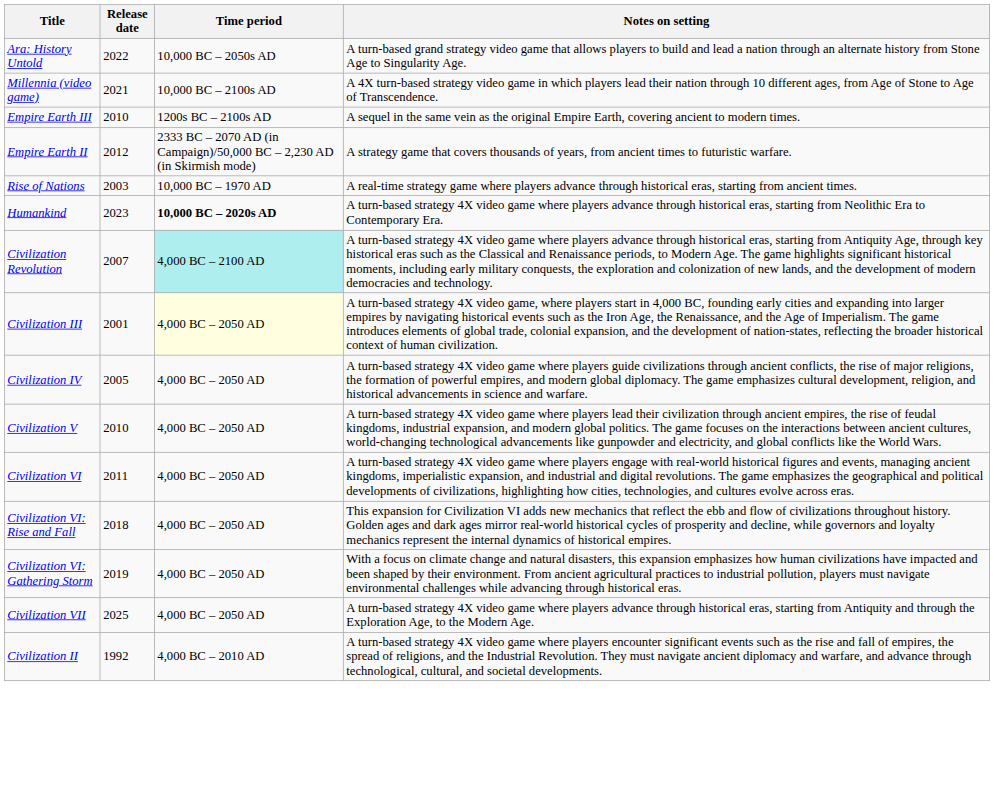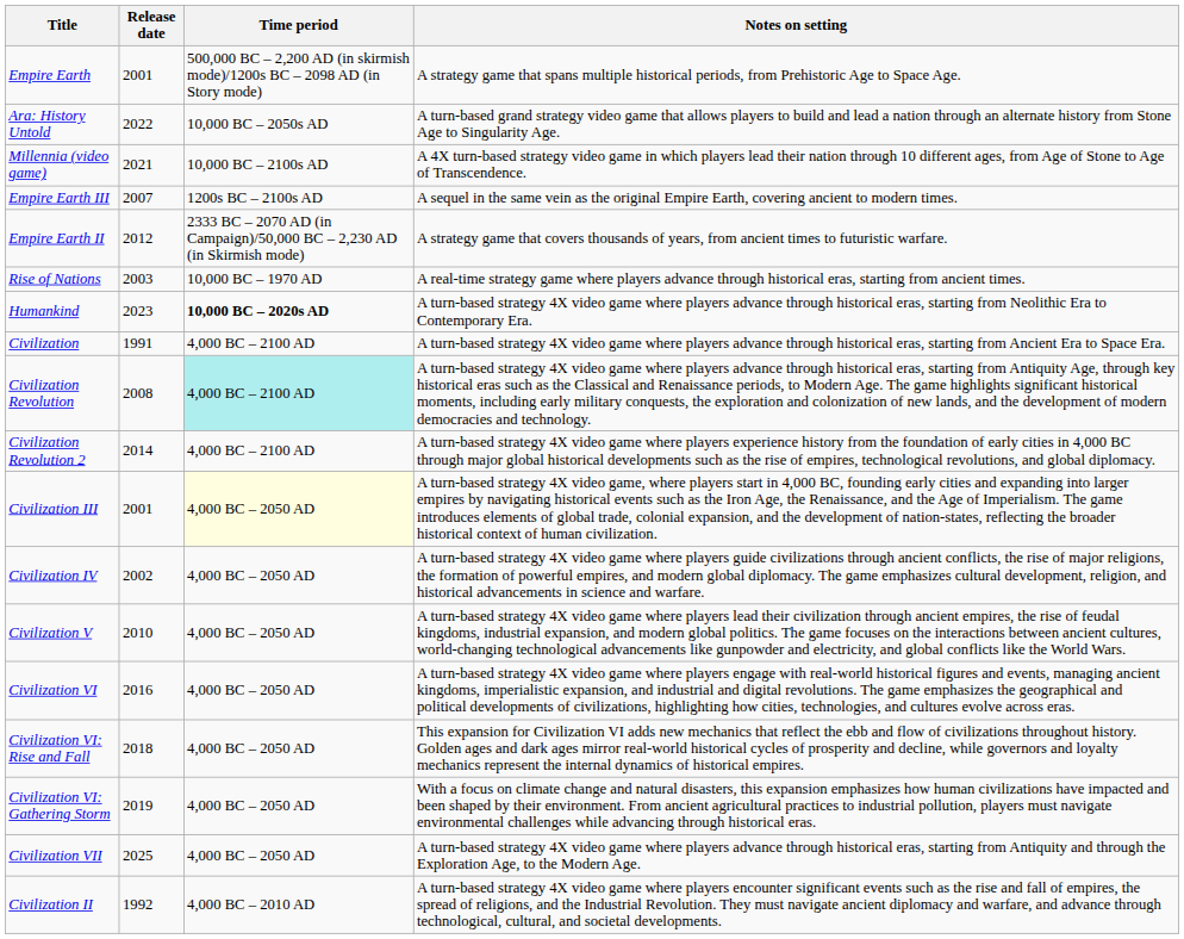 <table class="wikitable sortable">
 <tr>
 <th scope="col">Title</th>
 <th scope="col">Release date</th>
 <th scope="col">Time period</th>
 <th scope="col" class="unsortable">Notes on setting</th>
+</tr>
+<tr>
+<td><em><a href='#'>Empire Earth</a></em></td>
+<td>2001</td>
+<td>500,000 BC – 2,200 AD (in skirmish mode)/1200s BC – 2098 AD (in Story mode)</td>
+<td>A strategy game that spans multiple historical periods, from Prehistoric Age to Space Age.</td>
 </tr>
 <tr>
 <td><em><a href='#'>Ara: History Untold</a></em></td>
 <td>2022</td>
 <td>10,000 BC – 2050s AD</td>
 <td>A turn-based grand strategy video game that allows players to build and lead a nation through an alternate history from Stone Age to Singularity Age.</td>
 </tr>
 <tr>
 <td><em><a href='#'>Millennia (video game)</a></em></td>
 <td>2021</td>
 <td>10,000 BC – 2100s AD</td>
 <td>A 4X turn-based strategy video game in which players lead their nation through 10 different ages, from Age of Stone to Age of Transcendence.</td>
 </tr>
 <tr>
 <td><em><a href='#'>Empire Earth III</a></em></td>
-<td>2010</td>
+<td>2007</td>
 <td>1200s BC – 2100s AD</td>
 <td>A sequel in the same vein as the original Empire Earth, covering ancient to modern times.</td>
 </tr>
 <tr>
 <td><em><a href='#'>Empire Earth II</a></em></td>
 <td>2012</td>
 <td>2333 BC – 2070 AD (in Campaign)/50,000 BC – 2,230 AD (in Skirmish mode)</td>
 <td>A strategy game that covers thousands of years, from ancient times to futuristic warfare.</td>
 </tr>
 <tr>
 <td><em><a href='#'>Rise of Nations</a></em></td>
 <td>2003</td>
 <td>10,000 BC – 1970 AD</td>
 <td>A real-time strategy game where players advance through historical eras, starting from ancient times.</td>
 </tr>
 <tr>
 <td><em><a href='#'>Humankind</a></em></td>
 <td>2023</td>
 <td><strong>10,000 BC – 2020s AD</strong></td>
 <td>A turn-based strategy 4X video game where players advance through historical eras, starting from Neolithic Era to Contemporary Era.</td>
 </tr>
 <tr>
+<td><em><a href='#'>Civilization</a></em></td>
+<td>1991</td>
+<td>4,000 BC – 2100 AD</td>
+<td>A turn-based strategy 4X video game where players advance through historical eras, starting from Ancient Era to Space Era.</td>
+</tr>
+<tr>
 <td><em><a href='#'>Civilization Revolution</a></em></td>
-<td>2007</td>
+<td>2008</td>
 <td style="background: paleturquoise;">4,000 BC – 2100 AD</td>
 <td>A turn-based strategy 4X video game where players advance through historical eras, starting from Antiquity Age, through key historical eras such as the Classical and Renaissance periods, to Modern Age. The game highlights significant historical moments, including early military conquests, the exploration and colonization of new lands, and the development of modern democracies and technology.</td>
+</tr>
+<tr>
+<td><em><a href='#'>Civilization Revolution 2</a></em></td>
+<td>2014</td>
+<td>4,000 BC – 2100 AD</td>
+<td>A turn-based strategy 4X video game where players experience history from the foundation of early cities in 4,000 BC through major global historical developments such as the rise of empires, technological revolutions, and global diplomacy.</td>
 </tr>
 <tr>
 <td><em><a href='#'>Civilization III</a></em></td>
 <td>2001</td>
 <td style="background: lightyellow;">4,000 BC – 2050 AD</td>
 <td>A turn-based strategy 4X video game, where players start in 4,000 BC, founding early cities and expanding into larger empires by navigating historical events such as the Iron Age, the Renaissance, and the Age of Imperialism. The game introduces elements of global trade, colonial expansion, and the development of nation-states, reflecting the broader historical context of human civilization.</td>
 </tr>
 <tr>
 <td><em><a href='#'>Civilization IV</a></em></td>
-<td>2005</td>
+<td>2002</td>
 <td>4,000 BC – 2050 AD</td>
 <td>A turn-based strategy 4X video game where players guide civilizations through ancient conflicts, the rise of major religions, the formation of powerful empires, and modern global diplomacy. The game emphasizes cultural development, religion, and historical advancements in science and warfare.</td>
 </tr>
 <tr>
 <td><em><a href='#'>Civilization V</a></em></td>
 <td>2010</td>
 <td>4,000 BC – 2050 AD</td>
 <td>A turn-based strategy 4X video game where players lead their civilization through ancient empires, the rise of feudal kingdoms, industrial expansion, and modern global politics. The game focuses on the interactions between ancient cultures, world-changing technological advancements like gunpowder and electricity, and global conflicts like the World Wars.</td>
 </tr>
 <tr>
 <td><em><a href='#'>Civilization VI</a></em></td>
-<td>2011</td>
+<td>2016</td>
 <td>4,000 BC – 2050 AD</td>
 <td>A turn-based strategy 4X video game where players engage with real-world historical figures and events, managing ancient kingdoms, imperialistic expansion, and industrial and digital revolutions. The game emphasizes the geographical and political developments of civilizations, highlighting how cities, technologies, and cultures evolve across eras.</td>
 </tr>
 <tr>
 <td><em><a href='#'>Civilization VI: Rise and Fall</a></em></td>
 <td>2018</td>
 <td>4,000 BC – 2050 AD</td>
 <td>This expansion for Civilization VI adds new mechanics that reflect the ebb and flow of civilizations throughout history. Golden ages and dark ages mirror real-world historical cycles of prosperity and decline, while governors and loyalty mechanics represent the internal dynamics of historical empires.</td>
 </tr>
 <tr>
 <td><em><a href='#'>Civilization VI: Gathering Storm</a></em></td>
 <td>2019</td>
 <td>4,000 BC – 2050 AD</td>
 <td>With a focus on climate change and natural disasters, this expansion emphasizes how human civilizations have impacted and been shaped by their environment. From ancient agricultural practices to industrial pollution, players must navigate environmental challenges while advancing through historical eras.</td>
 </tr>
 <tr>
 <td><em><a href='#'>Civilization VII</a></em></td>
 <td>2025</td>
 <td>4,000 BC – 2050 AD</td>
 <td>A turn-based strategy 4X video game where players advance through historical eras, starting from Antiquity and through the Exploration Age, to the Modern Age.</td>
 </tr>
 <tr>
 <td><em><a href='#'>Civilization II</a></em></td>
 <td>1992</td>
 <td>4,000 BC – 2010 AD</td>
 <td>A turn-based strategy 4X video game where players encounter significant events such as the rise and fall of empires, the spread of religions, and the Industrial Revolution. They must navigate ancient diplomacy and warfare, and advance through technological, cultural, and societal developments.</td>
 </tr>
 </table>
